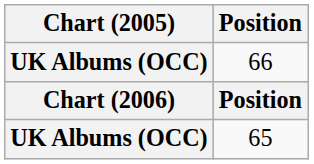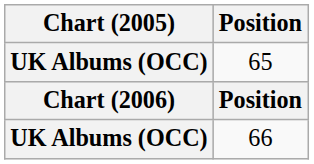 <table class="wikitable plainrowheaders" style="text-align:center">
 <tr>
 <th scope="col">Chart (2005)</th>
 <th scope="col">Position</th>
 </tr>
 <tr>
 <th scope="row">UK Albums (OCC)</th>
-<td>66</td>
+<td>65</td>
 </tr>
 <tr>
 <th scope="col">Chart (2006)</th>
 <th scope="col">Position</th>
 </tr>
 <tr>
 <th scope="row">UK Albums (OCC)</th>
-<td>65</td>
+<td>66</td>
 </tr>
 </table>
